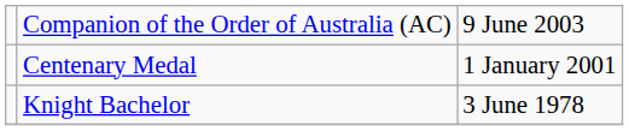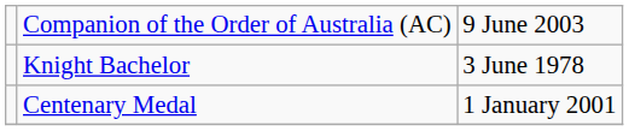 <table class="wikitable">
 <tr>
 <td></td>
 <td><a href='#'>Companion of the Order of Australia</a> (AC)</td>
 <td>9 June 2003</td>
 </tr>
 <tr>
 <td></td>
+<td><a href='#'>Knight Bachelor</a></td>
+<td>3 June 1978</td>
+</tr>
+<tr>
+<td></td>
 <td><a href='#'>Centenary Medal</a></td>
 <td>1 January 2001</td>
 </tr>
 <tr>
-<td></td>
-<td><a href='#'>Knight Bachelor</a></td>
-<td>3 June 1978</td>
-</tr>
-<tr>
 </tr>
 </table>
